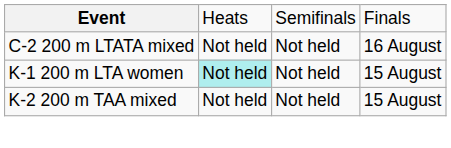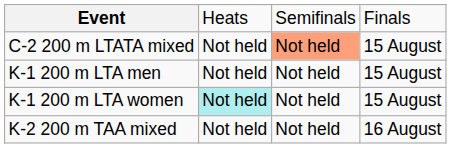 <table class="wikitable">
 <tr>
 <th>Event</th>
 <td>Heats</td>
 <td>Semifinals</td>
 <td>Finals</td>
 </tr>
 <tr>
 <td>C-2 200 m LTATA mixed</td>
 <td>Not held</td>
+<td style="background: lightsalmon;">Not held</td>
+<td>15 August</td>
+</tr>
+<tr>
+<td>K-1 200 m LTA men</td>
 <td>Not held</td>
-<td>16 August</td>
+<td>Not held</td>
+<td>15 August</td>
 </tr>
 <tr>
 <td>K-1 200 m LTA women</td>
 <td style="background: paleturquoise;">Not held</td>
 <td>Not held</td>
 <td>15 August</td>
 </tr>
 <tr>
 <td>K-2 200 m TAA mixed</td>
 <td>Not held</td>
 <td>Not held</td>
-<td>15 August</td>
+<td>16 August</td>
 </tr>
 </table>
